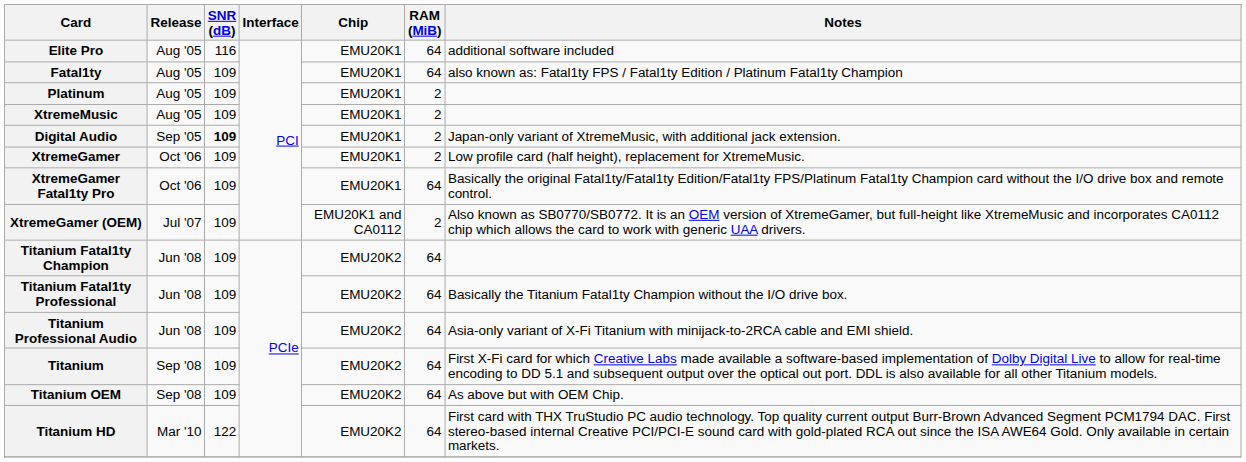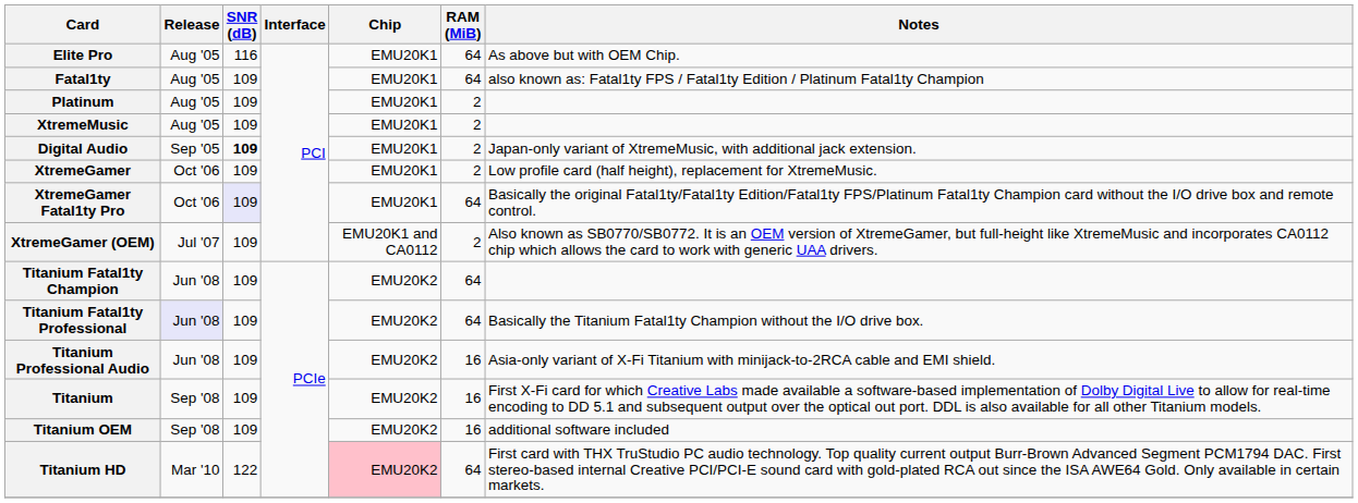 <table class="wikitable" style="font-size: 85%; text-align: right">
 <tr>
 <th>Card</th>
 <th>Release</th>
 <th><a href='#'>SNR</a><br>(<a href='#'>dB</a>)</th>
 <th>Interface</th>
 <th>Chip</th>
 <th>RAM<br>(<a href='#'>MiB</a>)</th>
 <th>Notes</th>
 </tr>
 <tr>
 <th>Elite Pro</th>
 <td>Aug '05</td>
 <td>116</td>
 <td rowspan=8><a href='#'>PCI</a></td>
 <td>EMU20K1</td>
 <td>64</td>
-<td style="text-align: left">additional software included</td>
+<td style="text-align: left">As above but with OEM Chip.</td>
 </tr>
 <tr>
 <th>Fatal1ty</th>
 <td>Aug '05</td>
 <td>109</td>
 <td>EMU20K1</td>
 <td>64</td>
 <td style="text-align: left">also known as: Fatal1ty FPS / Fatal1ty Edition / Platinum Fatal1ty Champion</td>
 </tr>
 <tr>
 <th>Platinum</th>
 <td>Aug '05</td>
 <td>109</td>
 <td>EMU20K1</td>
 <td>2</td>
 <td></td>
 </tr>
 <tr>
 <th>XtremeMusic</th>
 <td>Aug '05</td>
 <td>109</td>
 <td>EMU20K1</td>
 <td>2</td>
 <td></td>
 </tr>
 <tr>
 <th>Digital Audio</th>
 <td>Sep '05</td>
 <td><strong>109</strong></td>
 <td>EMU20K1</td>
 <td>2</td>
 <td style="text-align: left">Japan-only variant of XtremeMusic, with additional jack extension.</td>
 </tr>
 <tr>
 <th>XtremeGamer</th>
 <td>Oct '06</td>
 <td>109</td>
 <td>EMU20K1</td>
 <td>2</td>
 <td style="text-align: left">Low profile card (half height), replacement for XtremeMusic.</td>
 </tr>
 <tr>
 <th>XtremeGamer Fatal1ty Pro</th>
 <td>Oct '06</td>
-<td>109</td>
+<td style="background: lavender;">109</td>
 <td>EMU20K1</td>
 <td>64</td>
 <td style="text-align: left">Basically the original Fatal1ty/Fatal1ty Edition/Fatal1ty FPS/Platinum Fatal1ty Champion card without the I/O drive box and remote control.</td>
 </tr>
 <tr>
 <th>XtremeGamer (OEM)</th>
 <td>Jul '07</td>
 <td>109</td>
 <td>EMU20K1 and CA0112</td>
 <td>2</td>
 <td style="text-align: left">Also known as SB0770/SB0772. It is an <a href='#'>OEM</a> version of XtremeGamer, but full-height like XtremeMusic and incorporates CA0112 chip which allows the card to work with generic <a href='#'>UAA</a> drivers.</td>
 </tr>
 <tr>
 <th>Titanium Fatal1ty Champion</th>
 <td>Jun '08</td>
 <td>109</td>
 <td rowspan=6><a href='#'>PCIe</a></td>
 <td>EMU20K2</td>
 <td>64</td>
 <td></td>
 </tr>
 <tr>
 <th>Titanium Fatal1ty Professional</th>
-<td>Jun '08</td>
+<td style="background: lavender;">Jun '08</td>
 <td>109</td>
 <td>EMU20K2</td>
 <td>64</td>
 <td style="text-align: left">Basically the Titanium Fatal1ty Champion without the I/O drive box.</td>
 </tr>
 <tr>
 <th>Titanium Professional Audio</th>
 <td>Jun '08</td>
 <td>109</td>
 <td>EMU20K2</td>
-<td>64</td>
+<td>16</td>
 <td style="text-align: left">Asia-only variant of X-Fi Titanium with minijack-to-2RCA cable and EMI shield.</td>
 </tr>
 <tr>
 <th>Titanium</th>
 <td>Sep '08</td>
 <td>109</td>
 <td>EMU20K2</td>
-<td>64</td>
+<td>16</td>
 <td style="text-align: left">First X-Fi card for which <a href='#'>Creative Labs</a> made available a software-based implementation of <a href='#'>Dolby Digital Live</a> to allow for real-time encoding to DD 5.1 and subsequent output over the optical out port. DDL is also available for all other Titanium models.</td>
 </tr>
 <tr>
 <th>Titanium OEM</th>
 <td>Sep '08</td>
 <td>109</td>
 <td>EMU20K2</td>
-<td>64</td>
-<td style="text-align: left">As above but with OEM Chip.</td>
+<td>16</td>
+<td style="text-align: left">additional software included</td>
 </tr>
 <tr>
 <th>Titanium HD</th>
 <td>Mar '10</td>
 <td>122</td>
-<td>EMU20K2</td>
+<td style="background: pink;">EMU20K2</td>
 <td>64</td>
 <td style="text-align: left">First card with THX TruStudio PC audio technology. Top quality current output Burr-Brown Advanced Segment PCM1794 DAC. First stereo-based internal Creative PCI/PCI-E sound card with gold-plated RCA out since the ISA AWE64 Gold. Only available in certain markets.</td>
 </tr>
 <tr>
 </tr>
 </table>
